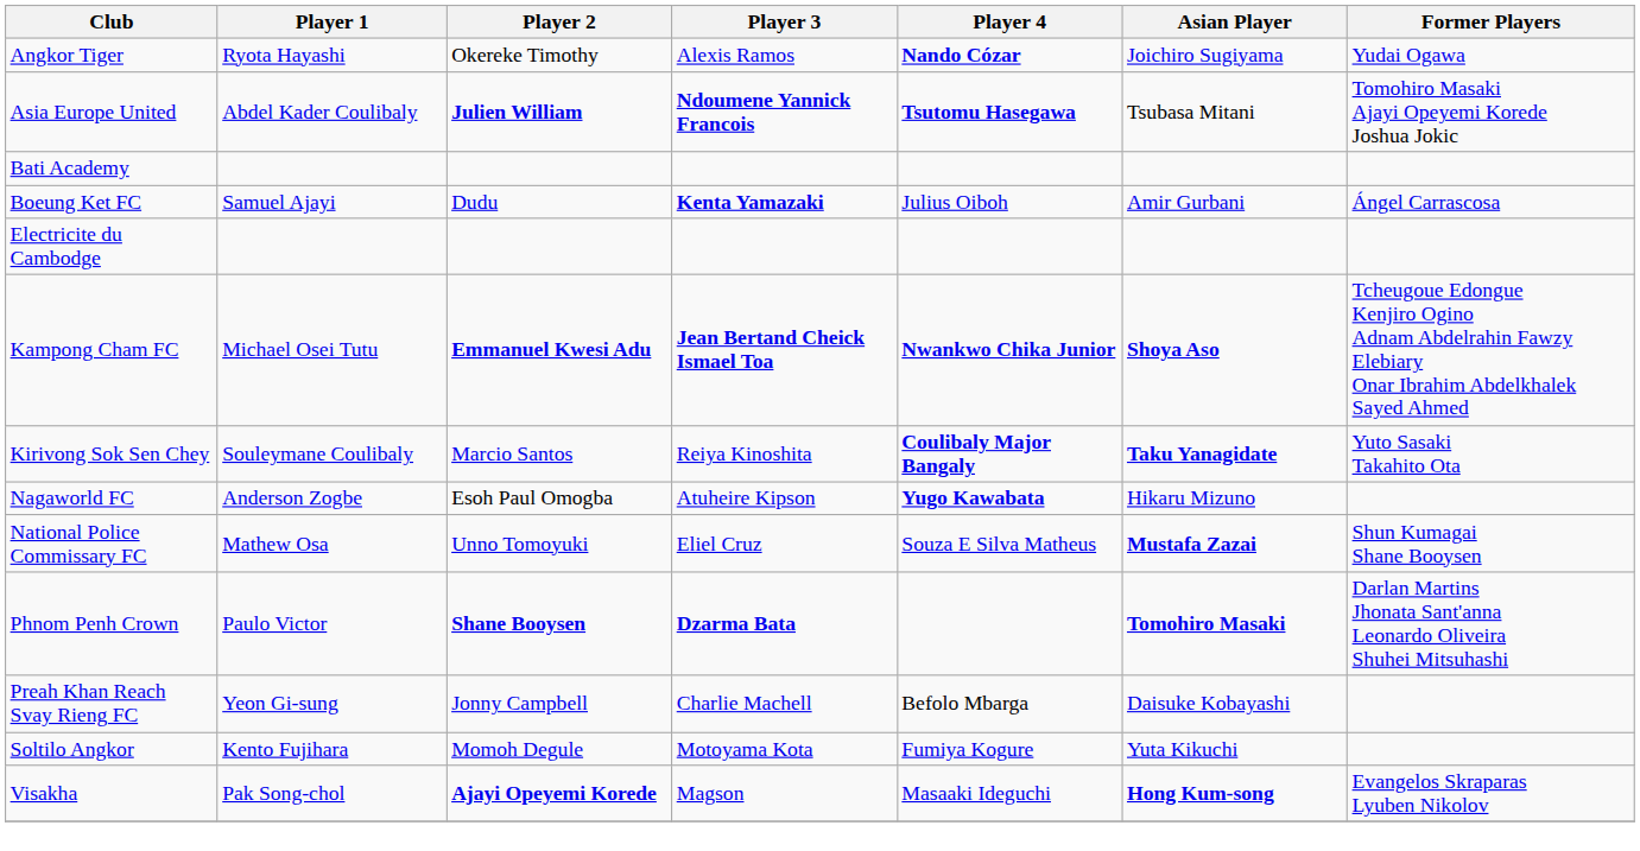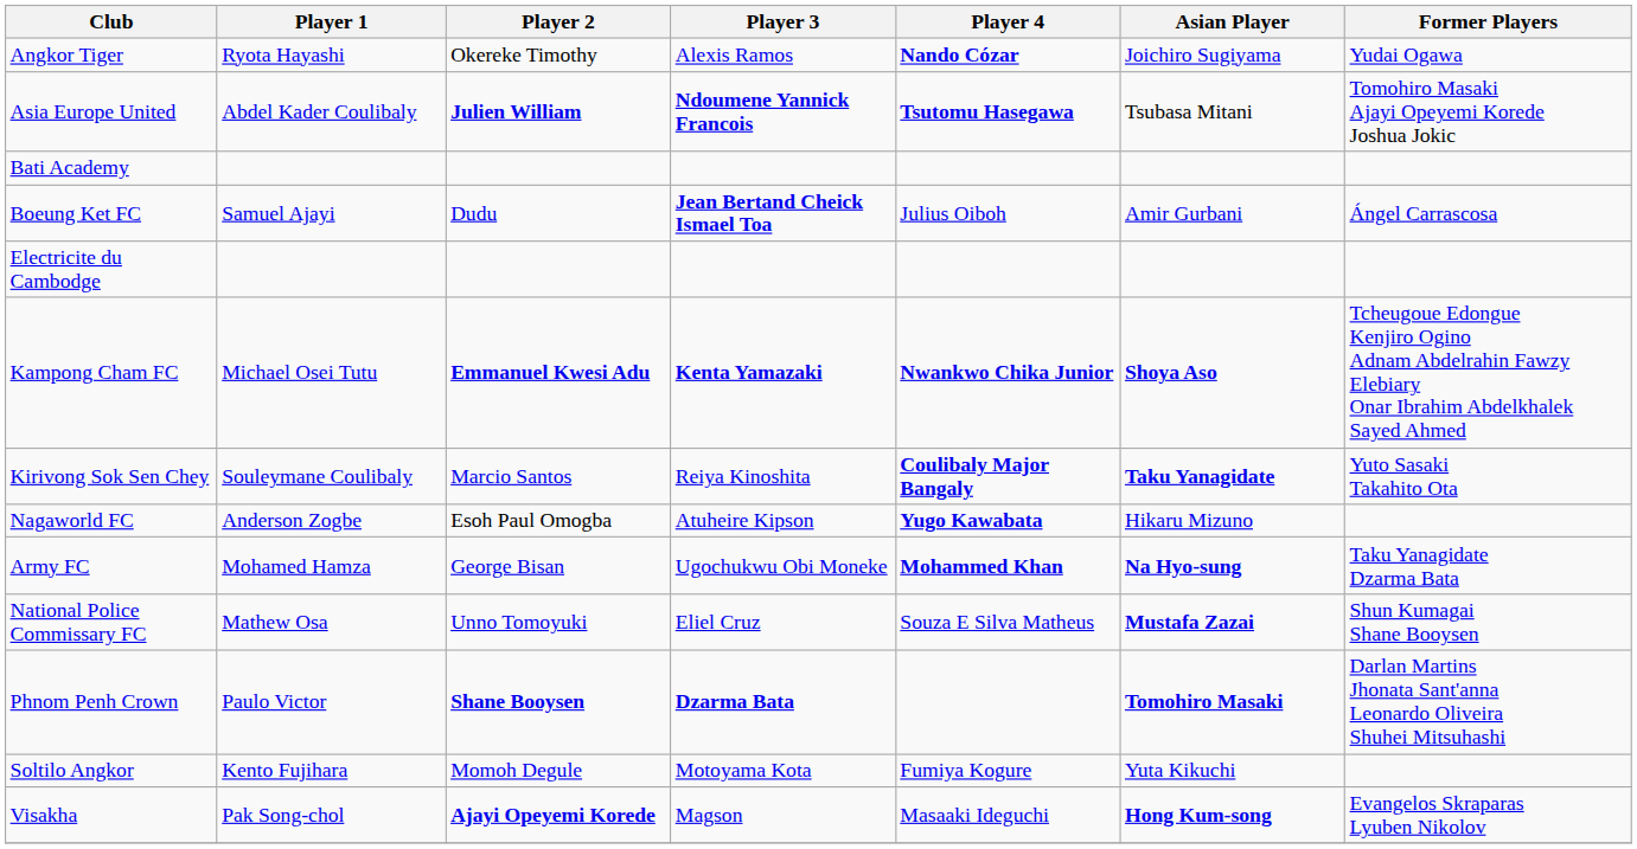 <table class="sortable wikitable" border="1">
 <tr>
 <th width="155">Club</th>
 <th width="168">Player 1</th>
 <th width="165">Player 2</th>
 <th width="165">Player 3</th>
 <th width="165">Player 4</th>
 <th width="165">Asian Player</th>
 <th>Former Players</th>
 </tr>
 <tr>
 <td><a href='#'>Angkor Tiger</a></td>
 <td><a href='#'>Ryota Hayashi</a></td>
 <td>Okereke Timothy</td>
 <td> <a href='#'>Alexis Ramos</a></td>
 <td><strong><a href='#'>Nando Cózar</a></strong></td>
 <td><a href='#'>Joichiro Sugiyama</a></td>
 <td><a href='#'>Yudai Ogawa</a></td>
 </tr>
 <tr>
 <td><a href='#'>Asia Europe United</a></td>
 <td><a href='#'>Abdel Kader Coulibaly</a></td>
 <td><strong><a href='#'>Julien William</a></strong></td>
 <td><strong><a href='#'>Ndoumene Yannick Francois</a></strong></td>
 <td><strong><a href='#'>Tsutomu Hasegawa</a></strong></td>
 <td>Tsubasa Mitani</td>
 <td><a href='#'>Tomohiro Masaki</a><br><a href='#'>Ajayi Opeyemi Korede</a><br>Joshua Jokic</td>
 </tr>
 <tr>
 <td><a href='#'>Bati Academy</a></td>
 <td></td>
 <td></td>
 <td></td>
 <td></td>
 <td></td>
 <td></td>
 </tr>
 <tr>
 <td><a href='#'>Boeung Ket FC</a></td>
 <td><a href='#'>Samuel Ajayi</a></td>
 <td><a href='#'>Dudu</a></td>
-<td> <strong><a href='#'>Kenta Yamazaki</a></strong></td>
+<td><strong><a href='#'>Jean Bertand Cheick Ismael Toa</a></strong></td>
 <td><a href='#'>Julius Oiboh</a></td>
 <td><a href='#'>Amir Gurbani</a></td>
 <td><a href='#'>Ángel Carrascosa</a></td>
 </tr>
 <tr>
 <td><a href='#'>Electricite du Cambodge</a></td>
 <td></td>
 <td></td>
 <td></td>
 <td></td>
 <td></td>
 <td></td>
 </tr>
 <tr>
 <td><a href='#'>Kampong Cham FC</a></td>
 <td><a href='#'>Michael Osei Tutu</a></td>
 <td><strong><a href='#'>Emmanuel Kwesi Adu</a></strong></td>
-<td><strong><a href='#'>Jean Bertand Cheick Ismael Toa</a></strong></td>
+<td> <strong><a href='#'>Kenta Yamazaki</a></strong></td>
 <td><strong><a href='#'>Nwankwo Chika Junior</a></strong></td>
 <td><strong><a href='#'>Shoya Aso</a></strong></td>
 <td><a href='#'>Tcheugoue Edongue</a><br><a href='#'>Kenjiro Ogino</a><br><a href='#'>Adnam Abdelrahin Fawzy Elebiary</a><br><a href='#'>Onar Ibrahim Abdelkhalek Sayed Ahmed</a></td>
 </tr>
 <tr>
 <td><a href='#'>Kirivong Sok Sen Chey</a></td>
 <td><a href='#'>Souleymane Coulibaly</a></td>
 <td><a href='#'>Marcio Santos</a></td>
 <td><a href='#'>Reiya Kinoshita</a></td>
 <td><strong><a href='#'>Coulibaly Major Bangaly</a></strong></td>
 <td><strong><a href='#'>Taku Yanagidate</a></strong></td>
 <td><a href='#'>Yuto Sasaki</a><br><a href='#'>Takahito Ota</a></td>
 </tr>
 <tr>
 <td><a href='#'>Nagaworld FC</a></td>
 <td><a href='#'>Anderson Zogbe</a></td>
 <td>Esoh Paul Omogba</td>
 <td><a href='#'>Atuheire Kipson</a></td>
 <td><strong><a href='#'>Yugo Kawabata</a></strong></td>
 <td><a href='#'>Hikaru Mizuno</a></td>
 <td></td>
 </tr>
 <tr>
+<td><a href='#'>Army FC</a></td>
+<td> <a href='#'>Mohamed Hamza</a></td>
+<td> <a href='#'>George Bisan</a></td>
+<td> <a href='#'>Ugochukwu Obi Moneke</a></td>
+<td><strong><a href='#'>Mohammed Khan</a></strong></td>
+<td> <strong><a href='#'>Na Hyo-sung</a></strong></td>
+<td><a href='#'>Taku Yanagidate</a><br> <a href='#'>Dzarma Bata</a></td>
+</tr>
+<tr>
 <td><a href='#'>National Police Commissary FC</a></td>
 <td><a href='#'>Mathew Osa</a></td>
 <td><a href='#'>Unno Tomoyuki</a></td>
 <td><a href='#'>Eliel Cruz</a></td>
 <td><a href='#'>Souza E Silva Matheus</a></td>
 <td> <strong><a href='#'>Mustafa Zazai</a></strong></td>
 <td> <a href='#'>Shun Kumagai</a><br><a href='#'>Shane Booysen</a></td>
 </tr>
 <tr>
 <td><a href='#'>Phnom Penh Crown</a></td>
 <td> <a href='#'>Paulo Victor</a></td>
 <td><strong><a href='#'>Shane Booysen</a></strong></td>
 <td> <strong><a href='#'>Dzarma Bata</a></strong></td>
 <td></td>
 <td><strong><a href='#'>Tomohiro Masaki</a></strong></td>
 <td><a href='#'>Darlan Martins</a><br><a href='#'>Jhonata Sant'anna</a><br><a href='#'>Leonardo Oliveira</a><br> <a href='#'>Shuhei Mitsuhashi</a></td>
-</tr>
-<tr>
-<td><a href='#'>Preah Khan Reach Svay Rieng FC</a></td>
-<td> <a href='#'>Yeon Gi-sung</a></td>
-<td> <a href='#'>Jonny Campbell</a></td>
-<td><a href='#'>Charlie Machell</a></td>
-<td>Befolo Mbarga</td>
-<td> <a href='#'>Daisuke Kobayashi</a></td>
-<td></td>
 </tr>
 <tr>
 <td><a href='#'>Soltilo Angkor</a></td>
 <td><a href='#'>Kento Fujihara</a></td>
 <td><a href='#'>Momoh Degule</a></td>
 <td><a href='#'>Motoyama Kota</a></td>
 <td><a href='#'>Fumiya Kogure</a></td>
 <td><a href='#'>Yuta Kikuchi</a></td>
 <td></td>
 </tr>
 <tr>
 <td><a href='#'>Visakha</a></td>
 <td><a href='#'>Pak Song-chol</a></td>
 <td><strong><a href='#'>Ajayi Opeyemi Korede</a></strong></td>
 <td><a href='#'>Magson</a></td>
 <td><a href='#'>Masaaki Ideguchi</a></td>
 <td><strong><a href='#'>Hong Kum-song</a></strong></td>
 <td><a href='#'>Evangelos Skraparas</a><br><a href='#'>Lyuben Nikolov</a></td>
 </tr>
 <tr>
 </tr>
 </table>
